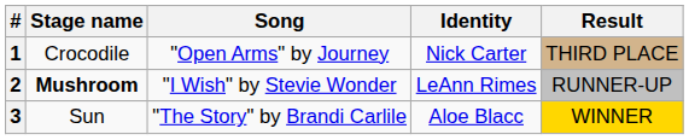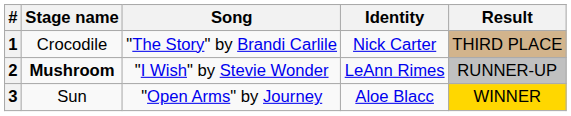 <table class="wikitable plainrowheaders" style="text-align: center;">
 <tr>
 <th>#</th>
 <th>Stage name</th>
 <th>Song</th>
 <th>Identity</th>
 <th colspan=2>Result</th>
 </tr>
 <tr>
 <th>1</th>
 <td>Crocodile</td>
-<td>"<a href='#'>Open Arms</a>" by <a href='#'>Journey</a></td>
+<td>"<a href='#'>The Story</a>" by <a href='#'>Brandi Carlile</a></td>
 <td><a href='#'>Nick Carter</a></td>
 <td bgcolor=tan>THIRD PLACE</td>
 </tr>
 <tr>
 <th>2</th>
 <td><strong>Mushroom</strong></td>
 <td>"<a href='#'>I Wish</a>" by <a href='#'>Stevie Wonder</a></td>
 <td><a href='#'>LeAnn Rimes</a></td>
 <td bgcolor=silver>RUNNER-UP</td>
 </tr>
 <tr>
 <th>3</th>
 <td>Sun</td>
-<td>"<a href='#'>The Story</a>" by <a href='#'>Brandi Carlile</a></td>
+<td>"<a href='#'>Open Arms</a>" by <a href='#'>Journey</a></td>
 <td><a href='#'>Aloe Blacc</a></td>
 <td bgcolor=gold>WINNER</td>
 </tr>
 </table>
